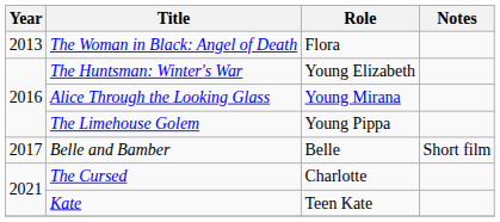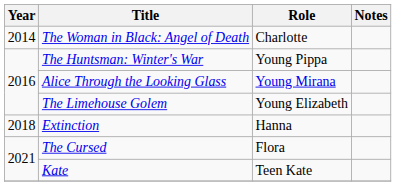 <table class="wikitable sortable">
 <tr>
 <th>Year</th>
 <th>Title</th>
 <th>Role</th>
 <th class="unsortable">Notes</th>
 </tr>
 <tr>
-<td>2013</td>
+<td>2014</td>
 <td><em><a href='#'>The Woman in Black: Angel of Death</a></em></td>
-<td>Flora</td>
+<td>Charlotte</td>
 <td></td>
 </tr>
 <tr>
 <td rowspan="3">2016</td>
 <td><em><a href='#'>The Huntsman: Winter's War</a></em></td>
-<td>Young Elizabeth</td>
+<td>Young Pippa</td>
 <td></td>
 </tr>
 <tr>
 <td><em><a href='#'>Alice Through the Looking Glass</a></em></td>
 <td><a href='#'>Young Mirana</a></td>
 <td></td>
 </tr>
 <tr>
 <td><em><a href='#'>The Limehouse Golem</a></em></td>
-<td>Young Pippa</td>
+<td>Young Elizabeth</td>
 <td></td>
 </tr>
 <tr>
-<td>2017</td>
-<td><em>Belle and Bamber</em></td>
-<td>Belle</td>
-<td>Short film</td>
+<td>2018</td>
+<td><em><a href='#'>Extinction</a></em></td>
+<td>Hanna</td>
+<td></td>
 </tr>
 <tr>
 <td rowspan="2">2021</td>
 <td><em><a href='#'>The Cursed</a></em></td>
-<td>Charlotte</td>
+<td>Flora</td>
 <td></td>
 </tr>
 <tr>
 <td><em><a href='#'>Kate</a></em></td>
 <td>Teen Kate</td>
 <td></td>
 </tr>
 <tr>
 </tr>
 </table>
